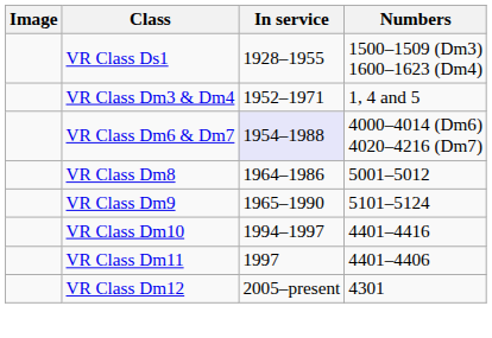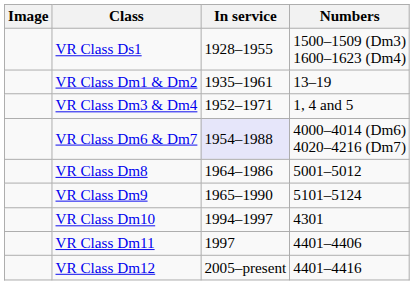 <table class="wikitable sortable">
 <tr>
 <th>Image</th>
 <th>Class</th>
 <th>In service</th>
 <th>Numbers</th>
 </tr>
 <tr>
 <td></td>
 <td><a href='#'>VR Class Ds1</a></td>
 <td>1928–1955</td>
 <td>1500–1509 (Dm3)<br>1600–1623 (Dm4)</td>
+</tr>
+<tr>
+<td></td>
+<td><a href='#'>VR Class Dm1 & Dm2</a></td>
+<td>1935–1961</td>
+<td>13–19</td>
 </tr>
 <tr>
 <td></td>
 <td><a href='#'>VR Class Dm3 & Dm4</a></td>
 <td>1952–1971</td>
 <td>1, 4 and 5</td>
 </tr>
 <tr>
 <td></td>
 <td><a href='#'>VR Class Dm6 & Dm7</a></td>
 <td style="background: lavender;">1954–1988</td>
 <td>4000–4014 (Dm6)<br>4020–4216 (Dm7)</td>
 </tr>
 <tr>
 <td></td>
 <td><a href='#'>VR Class Dm8</a></td>
 <td>1964–1986</td>
 <td>5001–5012</td>
 </tr>
 <tr>
 <td></td>
 <td><a href='#'>VR Class Dm9</a></td>
 <td>1965–1990</td>
 <td>5101–5124</td>
 </tr>
 <tr>
 <td></td>
 <td><a href='#'>VR Class Dm10</a></td>
 <td>1994–1997</td>
-<td>4401–4416</td>
+<td>4301</td>
 </tr>
 <tr>
 <td></td>
 <td><a href='#'>VR Class Dm11</a></td>
 <td>1997</td>
 <td>4401–4406</td>
 </tr>
 <tr>
 <td></td>
 <td><a href='#'>VR Class Dm12</a></td>
 <td>2005–present</td>
-<td>4301</td>
+<td>4401–4416</td>
 </tr>
 </table>
